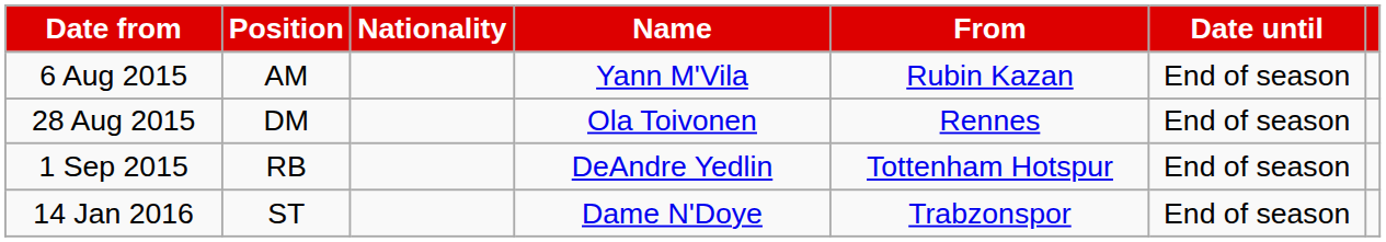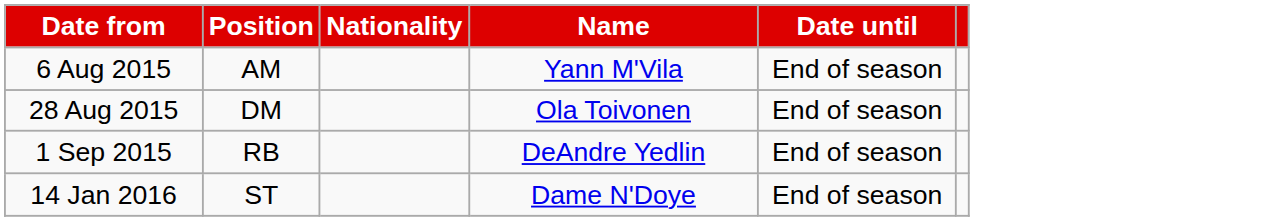 <table class="wikitable"  style="text-align:center; font-size:90%; ">
 <tr>
 <th style="background:#DD0000; color:#FFFFFF; width:100px;">Date from</th>
 <th style="background:#DD0000; color:#FFFFFF; width:50px;">Position</th>
 <th style="background:#DD0000; color:#FFFFFF; width:50px;">Nationality</th>
 <th style="background:#DD0000; color:#FFFFFF; width:150px;">Name</th>
-<th style="background:#DD0000; color:#FFFFFF; width:150px;">From</th>
 <th style="background:#DD0000; color:#FFFFFF; width:100px;">Date until</th>
 <th style="background:#DD0000; color:#FFFFFF;"></th>
 </tr>
 <tr>
 <td>6 Aug 2015</td>
 <td>AM</td>
 <td></td>
 <td><a href='#'>Yann M'Vila</a></td>
-<td> <a href='#'>Rubin Kazan</a></td>
 <td>End of season</td>
 <td></td>
 </tr>
 <tr>
 <td>28 Aug 2015</td>
 <td>DM</td>
 <td></td>
 <td><a href='#'>Ola Toivonen</a></td>
-<td> <a href='#'>Rennes</a></td>
 <td>End of season</td>
 <td></td>
 </tr>
 <tr>
 <td>1 Sep 2015</td>
 <td>RB</td>
 <td></td>
 <td><a href='#'>DeAndre Yedlin</a></td>
-<td> <a href='#'>Tottenham Hotspur</a></td>
 <td>End of season</td>
 <td></td>
 </tr>
 <tr>
 <td>14 Jan 2016</td>
 <td>ST</td>
 <td></td>
 <td><a href='#'>Dame N'Doye</a></td>
-<td> <a href='#'>Trabzonspor</a></td>
 <td>End of season</td>
 <td></td>
 </tr>
 </table>
